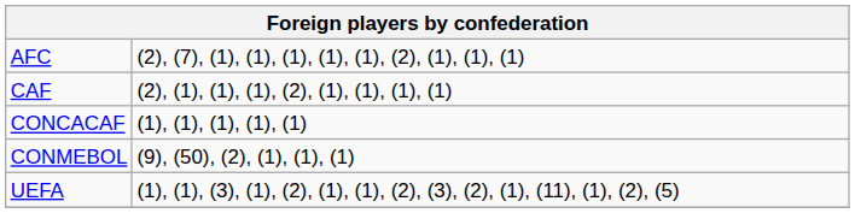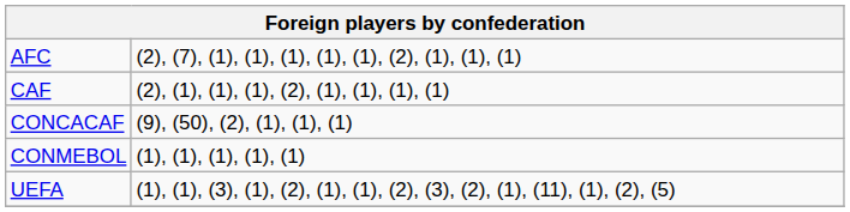 <table class="wikitable" style="font-size:80%;" width=60%>
 <tr>
 <th colspan=2 style="width:200px;">Foreign players by confederation</th>
 </tr>
 <tr>
 <td width=10%><a href='#'>AFC</a></td>
 <td> (2),  (7),  (1),  (1),  (1),  (1),  (1),  (2),  (1),  (1),  (1)</td>
 </tr>
 <tr>
 <td width=10%><a href='#'>CAF</a></td>
 <td> (2),  (1),  (1),  (1),  (2),  (1),  (1),  (1),  (1)</td>
 </tr>
 <tr>
 <td width=10%><a href='#'>CONCACAF</a></td>
-<td> (1),  (1),  (1),  (1),  (1)</td>
+<td> (9),  (50),  (2),  (1),  (1),  (1)</td>
 </tr>
 <tr>
 <td width=10%><a href='#'>CONMEBOL</a></td>
-<td> (9),  (50),  (2),  (1),  (1),  (1)</td>
+<td> (1),  (1),  (1),  (1),  (1)</td>
 </tr>
 <tr>
 <td width=10%><a href='#'>UEFA</a></td>
 <td> (1),  (1),  (3),  (1),  (2),  (1),   (1),  (2),  (3),  (2),  (1),  (11),  (1),  (2),  (5)</td>
 </tr>
 <tr>
 </tr>
 </table>
